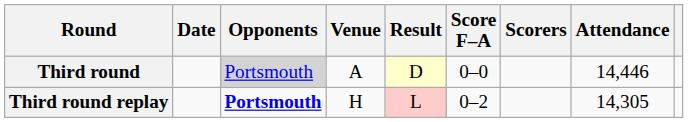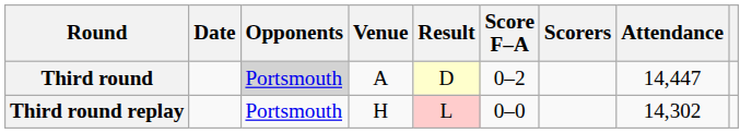 <table class="wikitable plainrowheaders sortable" style="text-align:center">
 <tr>
 <th scope="col">Round</th>
 <th scope="col">Date</th>
 <th scope="col">Opponents</th>
 <th scope="col">Venue</th>
 <th scope="col">Result</th>
 <th scope="col">Score<br>F–A</th>
 <th scope="col" class="unsortable">Scorers</th>
 <th scope="col">Attendance</th>
 <th scope="col" class="unsortable"></th>
 </tr>
 <tr>
 <th scope=row>Third round</th>
 <td align=left></td>
 <td align=left style="background: lightgrey;"><a href='#'>Portsmouth</a></td>
 <td>A</td>
 <td bgcolor="#FFFFCC">D</td>
-<td>0–0</td>
+<td>0–2</td>
 <td></td>
-<td>14,446</td>
+<td>14,447</td>
 <td></td>
 </tr>
 <tr>
 <th scope=row>Third round replay</th>
 <td align=left></td>
-<td align=left><strong><a href='#'>Portsmouth</a></strong></td>
+<td align=left><a href='#'>Portsmouth</a></td>
 <td>H</td>
 <td bgcolor="#FFCCCC">L</td>
-<td>0–2</td>
+<td>0–0</td>
 <td></td>
-<td>14,305</td>
+<td>14,302</td>
 <td></td>
 </tr>
 </table>
